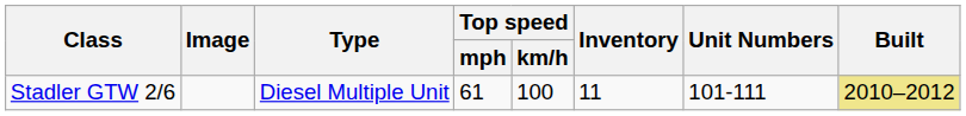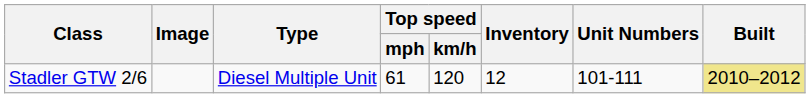 <table class="wikitable">
 <tr ---- bgcolor=#f9f9f9>
 <th rowspan="2">Class</th>
 <th rowspan="2">Image</th>
 <th rowspan="2">Type</th>
 <th colspan="2">Top speed</th>
 <th rowspan="2">Inventory</th>
 <th rowspan="2">Unit Numbers</th>
 <th rowspan="2">Built</th>
 </tr>
 <tr ---- bgcolor=#f9f9f9>
 <th>mph</th>
 <th>km/h</th>
 </tr>
 <tr>
 <td><a href='#'>Stadler GTW</a> 2/6</td>
 <td></td>
 <td><a href='#'>Diesel Multiple Unit</a></td>
 <td>61</td>
-<td>100</td>
-<td>11</td>
+<td>120</td>
+<td>12</td>
 <td>101-111</td>
 <td style="background: khaki;">2010–2012</td>
 </tr>
 </table>
